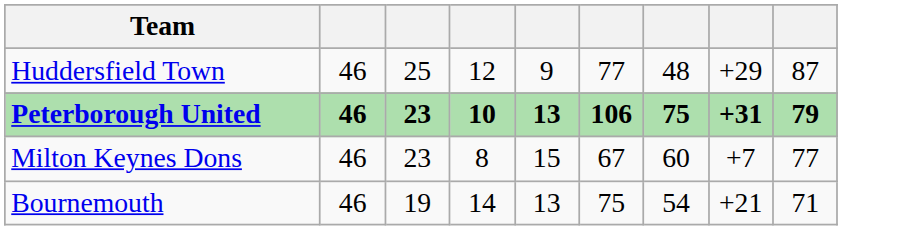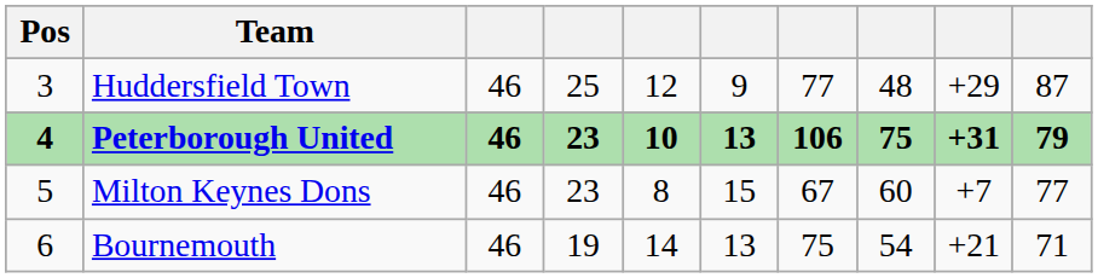 <table class="wikitable" style="text-align:center">
 <tr>
+<th width=30>Pos</th>
 <th width="175">Team</th>
 <th width="30"></th>
 <th width="30"></th>
 <th width="30"></th>
 <th width="30"></th>
 <th width="30"></th>
 <th width="30"></th>
 <th width="30"></th>
 <th width="30"></th>
 </tr>
 <tr>
+<td>3</td>
 <td align=left><a href='#'>Huddersfield Town</a></td>
 <td>46</td>
 <td>25</td>
 <td>12</td>
 <td>9</td>
 <td>77</td>
 <td>48</td>
 <td>+29</td>
 <td>87</td>
 </tr>
 <tr style="background:#addfad;">
+<td><strong>4</strong></td>
 <td align=left><strong><a href='#'>Peterborough United</a></strong></td>
 <td><strong>46</strong></td>
 <td><strong>23</strong></td>
 <td><strong>10</strong></td>
 <td><strong>13</strong></td>
 <td><strong>106</strong></td>
 <td><strong>75</strong></td>
 <td><strong>+31</strong></td>
 <td><strong>79</strong></td>
 </tr>
 <tr>
+<td>5</td>
 <td align=left><a href='#'>Milton Keynes Dons</a></td>
 <td>46</td>
 <td>23</td>
 <td>8</td>
 <td>15</td>
 <td>67</td>
 <td>60</td>
 <td>+7</td>
 <td>77</td>
 </tr>
 <tr>
+<td>6</td>
 <td align=left><a href='#'>Bournemouth</a></td>
 <td>46</td>
 <td>19</td>
 <td>14</td>
 <td>13</td>
 <td>75</td>
 <td>54</td>
 <td>+21</td>
 <td>71</td>
 </tr>
 </table>
